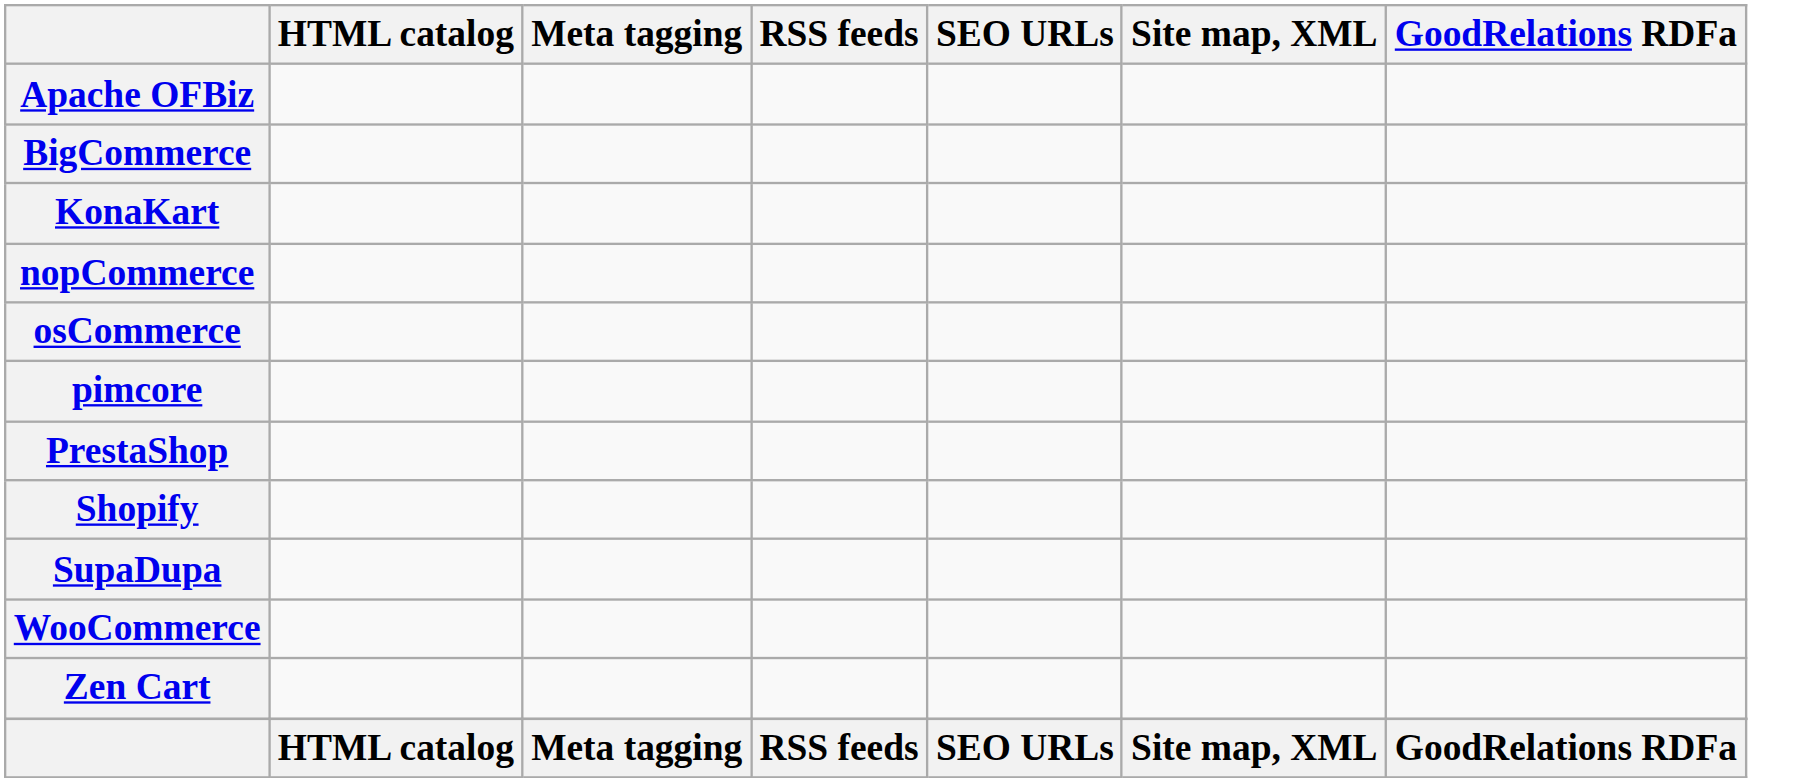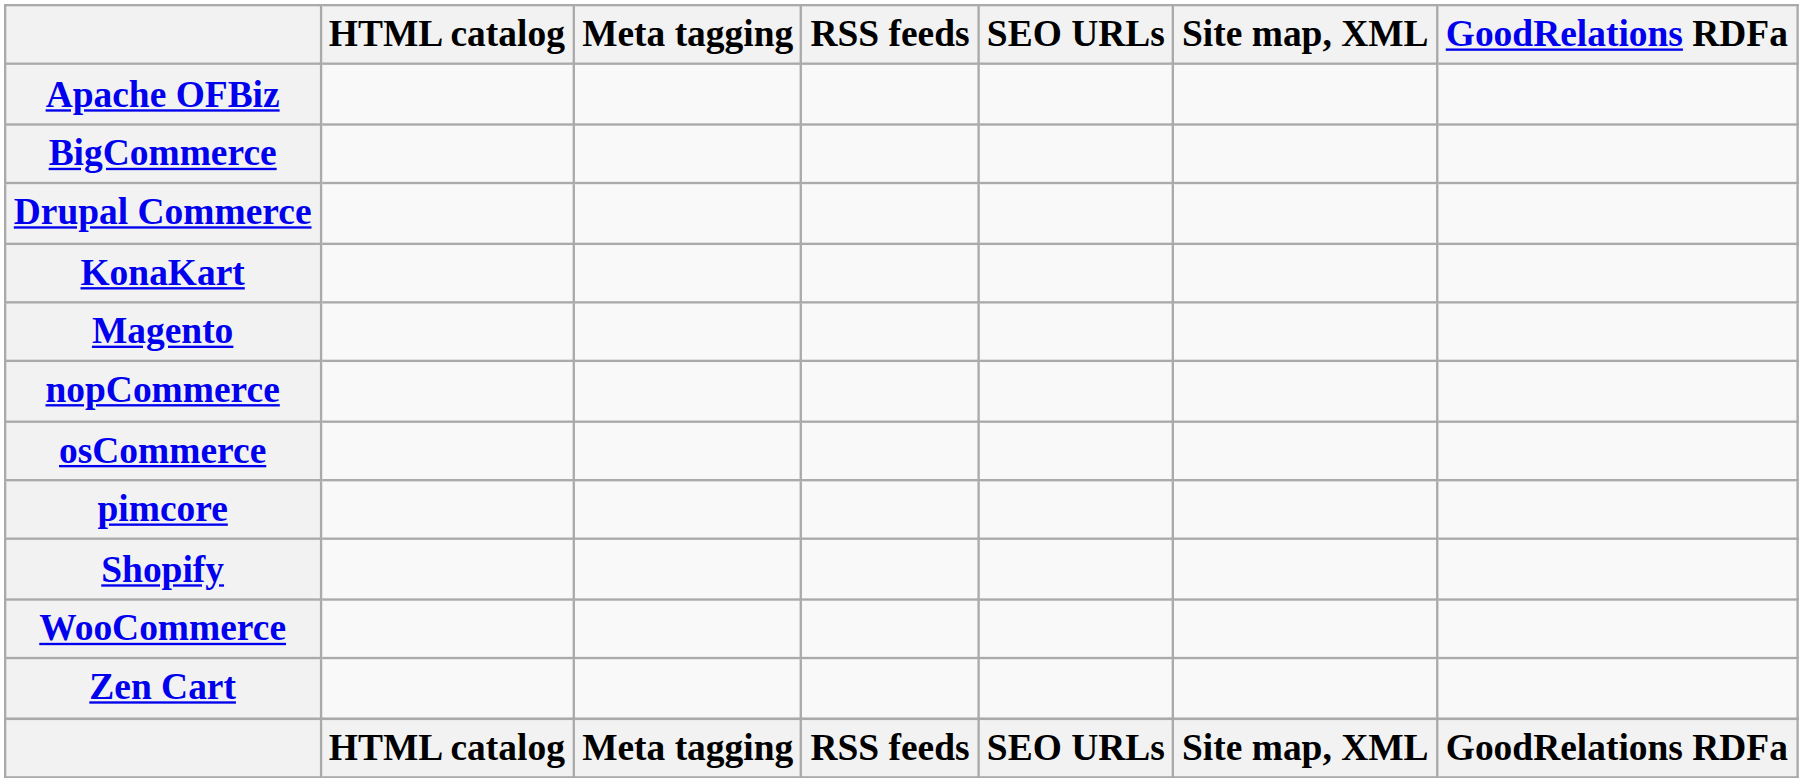 <table class="wikitable sortable">
 <tr>
 <th scope="row"></th>
 <th>HTML catalog</th>
 <th>Meta tagging</th>
 <th>RSS feeds</th>
 <th>SEO URLs</th>
 <th>Site map, XML</th>
 <th><a href='#'>GoodRelations</a> RDFa</th>
 </tr>
 <tr>
 <th scope="row"><a href='#'>Apache OFBiz</a></th>
 <td></td>
 <td></td>
 <td></td>
 <td></td>
 <td></td>
 <td></td>
 </tr>
 <tr>
 <th scope="row"><a href='#'>BigCommerce</a></th>
 <td></td>
 <td></td>
 <td></td>
 <td></td>
 <td></td>
 <td></td>
 </tr>
 <tr>
+<th scope="row"><a href='#'>Drupal Commerce</a></th>
+<td></td>
+<td></td>
+<td></td>
+<td></td>
+<td></td>
+<td></td>
+</tr>
+<tr>
 <th scope="row"><a href='#'>KonaKart</a></th>
+<td></td>
+<td></td>
+<td></td>
+<td></td>
+<td></td>
+<td></td>
+</tr>
+<tr>
+<th scope="row"><a href='#'>Magento</a></th>
 <td></td>
 <td></td>
 <td></td>
 <td></td>
 <td></td>
 <td></td>
 </tr>
 <tr>
 <th scope="row"><a href='#'>nopCommerce</a></th>
 <td></td>
 <td></td>
 <td></td>
 <td></td>
 <td></td>
 <td></td>
 </tr>
 <tr>
 <th scope="row"><a href='#'>osCommerce</a></th>
 <td></td>
 <td></td>
 <td></td>
 <td></td>
 <td></td>
 <td></td>
 </tr>
 <tr>
 <th scope="row"><a href='#'>pimcore</a></th>
 <td></td>
 <td></td>
 <td></td>
 <td></td>
 <td></td>
 <td></td>
 </tr>
 <tr>
-<th scope="row"><a href='#'>PrestaShop</a></th>
-<td></td>
-<td></td>
-<td></td>
-<td></td>
-<td></td>
-<td></td>
-</tr>
-<tr>
 <th scope="row"><a href='#'>Shopify</a></th>
-<td></td>
-<td></td>
-<td></td>
-<td></td>
-<td></td>
-<td></td>
-</tr>
-<tr>
-<th scope="row"><a href='#'>SupaDupa</a></th>
 <td></td>
 <td></td>
 <td></td>
 <td></td>
 <td></td>
 <td></td>
 </tr>
 <tr>
 <th scope="row"><a href='#'>WooCommerce</a></th>
 <td></td>
 <td></td>
 <td></td>
 <td></td>
 <td></td>
 <td></td>
 </tr>
 <tr>
 <th scope="row"><a href='#'>Zen Cart</a></th>
 <td></td>
 <td></td>
 <td></td>
 <td></td>
 <td></td>
 <td></td>
 </tr>
 <tr>
 </tr>
 <tr class="sortbottom">
 <th></th>
 <th>HTML catalog</th>
 <th>Meta tagging</th>
 <th>RSS feeds</th>
 <th>SEO URLs</th>
 <th>Site map, XML</th>
 <th>GoodRelations RDFa</th>
 </tr>
 </table>
